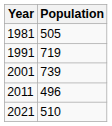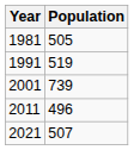 <table class="wikitable">
 <tr>
 <th>Year</th>
 <th>Population</th>
 </tr>
 <tr>
 <td>1981</td>
 <td>505</td>
 </tr>
 <tr>
 <td>1991</td>
-<td>719</td>
+<td>519</td>
 </tr>
 <tr>
 <td>2001</td>
 <td>739</td>
 </tr>
 <tr>
 <td>2011</td>
 <td>496</td>
 </tr>
 <tr>
 <td>2021</td>
-<td>510</td>
+<td>507</td>
 </tr>
 </table>
